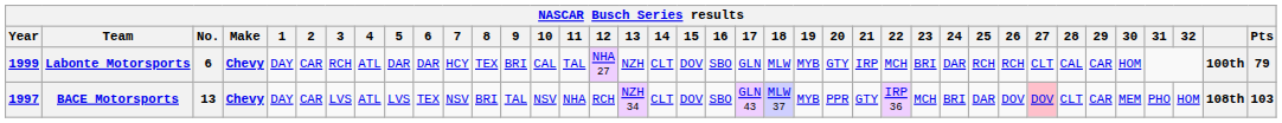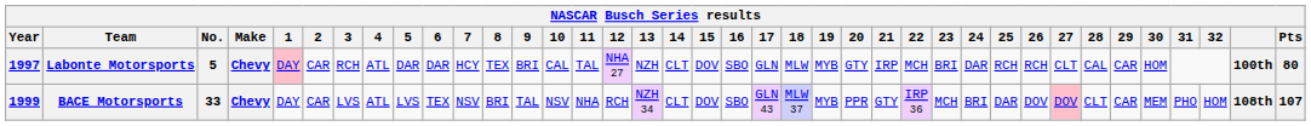 <table class="wikitable" style="text-align:center; font-size:75%">
 <tr>
 <th colspan=42><a href='#'>NASCAR</a> <a href='#'>Busch Series</a> results</th>
 </tr>
 <tr>
 <th>Year</th>
 <th>Team</th>
 <th>No.</th>
 <th>Make</th>
 <th>1</th>
 <th>2</th>
 <th>3</th>
 <th>4</th>
 <th>5</th>
 <th>6</th>
 <th>7</th>
 <th>8</th>
 <th>9</th>
 <th>10</th>
 <th>11</th>
 <th>12</th>
 <th>13</th>
 <th>14</th>
 <th>15</th>
 <th>16</th>
 <th>17</th>
 <th>18</th>
 <th>19</th>
 <th>20</th>
 <th>21</th>
 <th>22</th>
 <th>23</th>
 <th>24</th>
 <th>25</th>
 <th>26</th>
 <th>27</th>
 <th>28</th>
 <th>29</th>
 <th>30</th>
 <th>31</th>
 <th>32</th>
 <th></th>
 <th>Pts</th>
 </tr>
 <tr>
-<th><a href='#'>1999</a></th>
+<th><a href='#'>1997</a></th>
 <th><a href='#'>Labonte Motorsports</a></th>
-<th>6</th>
+<th>5</th>
 <th><a href='#'>Chevy</a></th>
-<td><a href='#'>DAY</a></td>
+<td style="background: pink;"><a href='#'>DAY</a></td>
 <td><a href='#'>CAR</a></td>
 <td><a href='#'>RCH</a></td>
 <td><a href='#'>ATL</a></td>
 <td><a href='#'>DAR</a></td>
 <td><a href='#'>DAR</a></td>
 <td><a href='#'>HCY</a></td>
 <td><a href='#'>TEX</a></td>
 <td><a href='#'>BRI</a></td>
 <td><a href='#'>CAL</a></td>
 <td><a href='#'>TAL</a></td>
 <td style="Background:#EFCFFF;"><a href='#'>NHA</a><br><small>27</small></td>
 <td><a href='#'>NZH</a></td>
 <td><a href='#'>CLT</a></td>
 <td><a href='#'>DOV</a></td>
 <td><a href='#'>SBO</a></td>
 <td><a href='#'>GLN</a></td>
 <td><a href='#'>MLW</a></td>
 <td><a href='#'>MYB</a></td>
 <td><a href='#'>GTY</a></td>
 <td><a href='#'>IRP</a></td>
 <td><a href='#'>MCH</a></td>
 <td><a href='#'>BRI</a></td>
 <td><a href='#'>DAR</a></td>
 <td><a href='#'>RCH</a></td>
 <td><a href='#'>RCH</a></td>
 <td><a href='#'>CLT</a></td>
 <td><a href='#'>CAL</a></td>
 <td><a href='#'>CAR</a></td>
 <td><a href='#'>HOM</a></td>
 <td colspan=2></td>
 <th>100th</th>
-<th>79</th>
+<th>80</th>
 </tr>
 <tr>
-<th><a href='#'>1997</a></th>
+<th><a href='#'>1999</a></th>
 <th><a href='#'>BACE Motorsports</a></th>
-<th>13</th>
+<th>33</th>
 <th><a href='#'>Chevy</a></th>
 <td><a href='#'>DAY</a></td>
 <td><a href='#'>CAR</a></td>
 <td><a href='#'>LVS</a></td>
 <td><a href='#'>ATL</a></td>
 <td><a href='#'>LVS</a></td>
 <td><a href='#'>TEX</a></td>
 <td><a href='#'>NSV</a></td>
 <td><a href='#'>BRI</a></td>
 <td><a href='#'>TAL</a></td>
 <td><a href='#'>NSV</a></td>
 <td><a href='#'>NHA</a></td>
 <td><a href='#'>RCH</a></td>
 <td style="Background:#EFCFFF;"><a href='#'>NZH</a><br><small>34</small></td>
 <td><a href='#'>CLT</a></td>
 <td><a href='#'>DOV</a></td>
 <td><a href='#'>SBO</a></td>
 <td style="Background:#EFCFFF;"><a href='#'>GLN</a><br><small>43</small></td>
 <td style="Background:#CFCFFF;"><a href='#'>MLW</a><br><small>37</small></td>
 <td><a href='#'>MYB</a></td>
 <td><a href='#'>PPR</a></td>
 <td><a href='#'>GTY</a></td>
 <td style="Background:#EFCFFF;"><a href='#'>IRP</a><br><small>36</small></td>
 <td><a href='#'>MCH</a></td>
 <td><a href='#'>BRI</a></td>
 <td><a href='#'>DAR</a></td>
 <td><a href='#'>DOV</a></td>
 <td style="background: pink;"><a href='#'>DOV</a></td>
 <td><a href='#'>CLT</a></td>
 <td><a href='#'>CAR</a></td>
 <td><a href='#'>MEM</a></td>
 <td><a href='#'>PHO</a></td>
 <td><a href='#'>HOM</a></td>
 <th>108th</th>
-<th>103</th>
+<th>107</th>
 </tr>
 </table>
